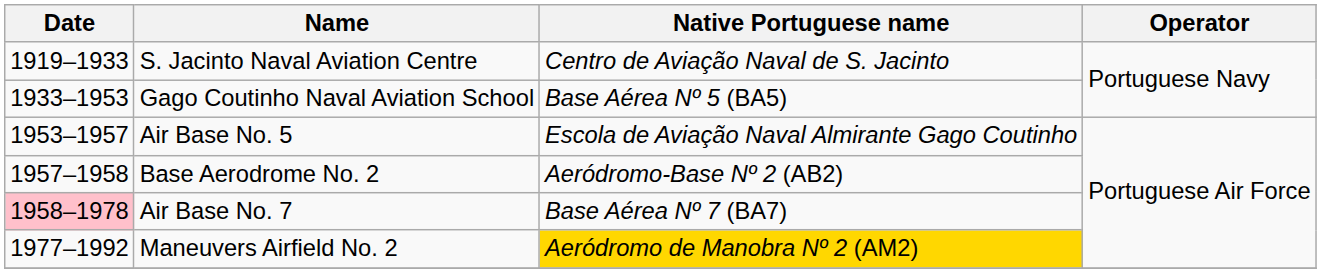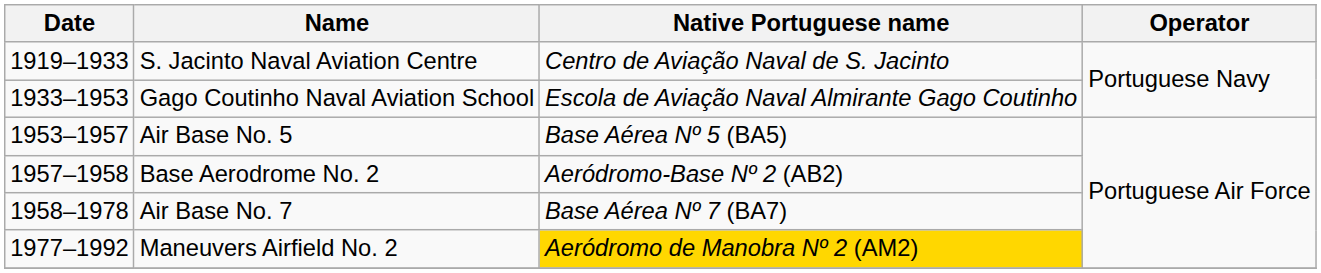 <table class="wikitable">
 <tr>
 <th>Date</th>
 <th>Name</th>
 <th>Native Portuguese name</th>
 <th>Operator</th>
 </tr>
 <tr>
 <td>1919–1933</td>
 <td>S. Jacinto Naval Aviation Centre</td>
 <td><em>Centro de Aviação Naval de S. Jacinto</em></td>
 <td rowspan="2">Portuguese Navy</td>
 </tr>
 <tr>
 <td>1933–1953</td>
 <td>Gago Coutinho Naval Aviation School</td>
-<td><em>Base Aérea Nº 5</em> (BA5)</td>
+<td><em>Escola de Aviação Naval Almirante Gago Coutinho</em></td>
 </tr>
 <tr>
 <td>1953–1957</td>
 <td>Air Base No. 5</td>
-<td><em>Escola de Aviação Naval Almirante Gago Coutinho</em></td>
+<td><em>Base Aérea Nº 5</em> (BA5)</td>
 <td rowspan="4">Portuguese Air Force</td>
 </tr>
 <tr>
 <td>1957–1958</td>
 <td>Base Aerodrome No. 2</td>
 <td><em>Aeródromo-Base Nº 2</em> (AB2)</td>
 </tr>
 <tr>
-<td style="background: pink;">1958–1978</td>
+<td>1958–1978</td>
 <td>Air Base No. 7</td>
 <td><em>Base Aérea Nº 7</em> (BA7)</td>
 </tr>
 <tr>
 <td>1977–1992</td>
 <td>Maneuvers Airfield No. 2</td>
 <td style="background: gold;"><em>Aeródromo de Manobra Nº 2</em> (AM2)</td>
 </tr>
 <tr>
 </tr>
 </table>
